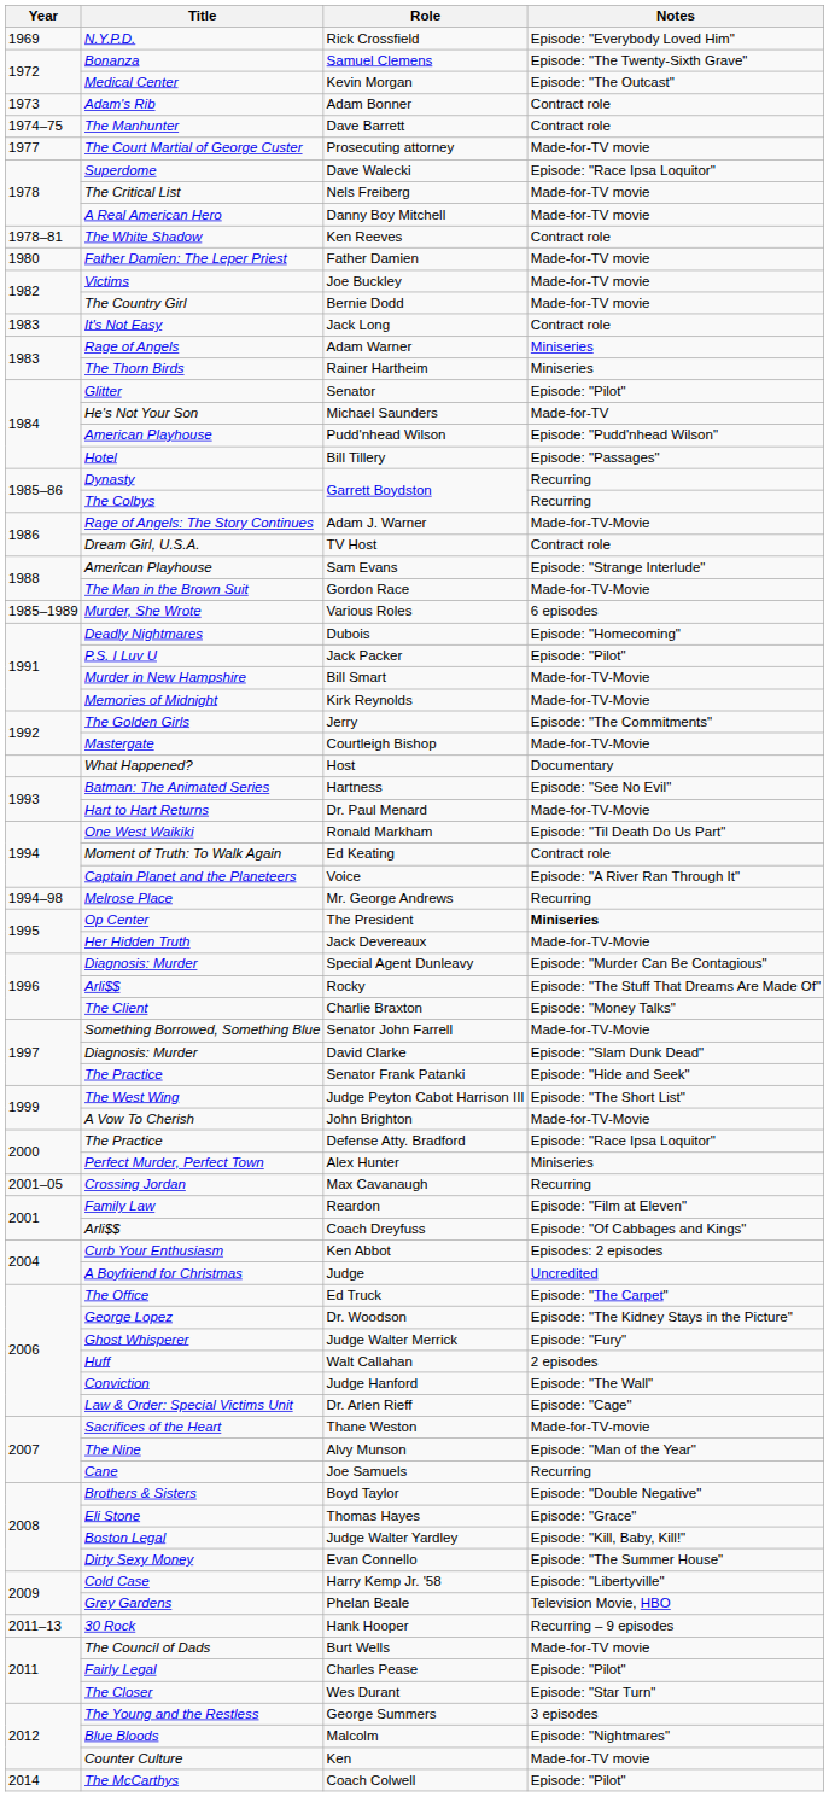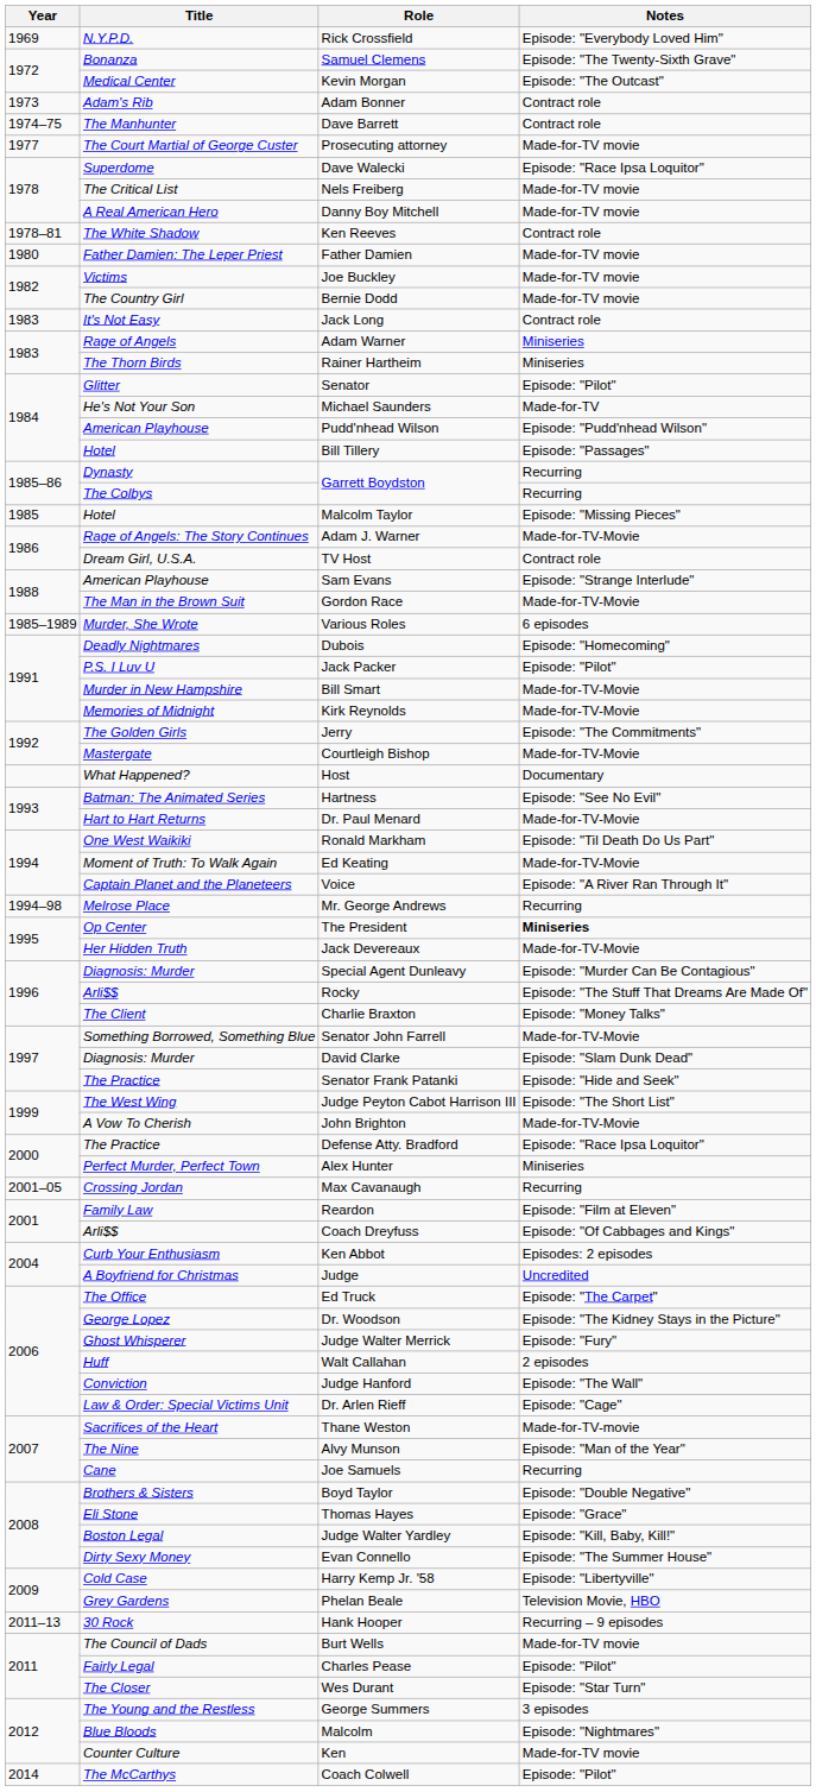 <table class="wikitable sortable">
 <tr>
 <th>Year</th>
 <th>Title</th>
 <th>Role</th>
 <th>Notes</th>
 </tr>
 <tr>
 <td>1969</td>
 <td><em><a href='#'>N.Y.P.D.</a></em></td>
 <td>Rick Crossfield</td>
 <td>Episode: "Everybody Loved Him"</td>
 </tr>
 <tr>
 <td rowspan="2">1972</td>
 <td><em><a href='#'>Bonanza</a></em></td>
 <td><a href='#'>Samuel Clemens</a></td>
 <td>Episode: "The Twenty-Sixth Grave"</td>
 </tr>
 <tr>
 <td><em><a href='#'>Medical Center</a></em></td>
 <td>Kevin Morgan</td>
 <td>Episode: "The Outcast"</td>
 </tr>
 <tr>
 <td>1973</td>
 <td><em><a href='#'>Adam's Rib</a></em></td>
 <td>Adam Bonner</td>
 <td>Contract role</td>
 </tr>
 <tr>
 <td>1974–75</td>
 <td><em><a href='#'>The Manhunter</a></em></td>
 <td>Dave Barrett</td>
 <td>Contract role</td>
 </tr>
 <tr>
 <td>1977</td>
 <td><em><a href='#'>The Court Martial of George Custer</a></em></td>
 <td>Prosecuting attorney</td>
 <td>Made-for-TV movie</td>
 </tr>
 <tr>
 <td rowspan="3">1978</td>
 <td><em><a href='#'>Superdome</a></em></td>
 <td>Dave Walecki</td>
 <td>Episode: "Race Ipsa Loquitor"</td>
 </tr>
 <tr>
 <td><em>The Critical List</em></td>
 <td>Nels Freiberg</td>
 <td>Made-for-TV movie</td>
 </tr>
 <tr>
 <td><em><a href='#'>A Real American Hero</a></em></td>
 <td>Danny Boy Mitchell</td>
 <td>Made-for-TV movie</td>
 </tr>
 <tr>
 <td>1978–81</td>
 <td><em><a href='#'>The White Shadow</a></em></td>
 <td>Ken Reeves</td>
 <td>Contract role</td>
 </tr>
 <tr>
 <td>1980</td>
 <td><em><a href='#'>Father Damien: The Leper Priest</a></em></td>
 <td>Father Damien</td>
 <td>Made-for-TV movie</td>
 </tr>
 <tr>
 <td rowspan="2">1982</td>
 <td><em><a href='#'>Victims</a></em></td>
 <td>Joe Buckley</td>
 <td>Made-for-TV movie</td>
 </tr>
 <tr>
 <td><em>The Country Girl</em></td>
 <td>Bernie Dodd</td>
 <td>Made-for-TV movie</td>
 </tr>
 <tr>
 <td>1983</td>
 <td><em><a href='#'>It's Not Easy</a></em></td>
 <td>Jack Long</td>
 <td>Contract role</td>
 </tr>
 <tr>
 <td rowspan="2">1983</td>
 <td><em><a href='#'>Rage of Angels</a></em></td>
 <td>Adam Warner</td>
 <td><a href='#'>Miniseries</a></td>
 </tr>
 <tr>
 <td><em><a href='#'>The Thorn Birds</a></em></td>
 <td>Rainer Hartheim</td>
 <td>Miniseries</td>
 </tr>
 <tr>
 <td rowspan="4">1984</td>
 <td><em><a href='#'>Glitter</a></em></td>
 <td>Senator</td>
 <td>Episode: "Pilot"</td>
 </tr>
 <tr>
 <td><em>He's Not Your Son</em></td>
 <td>Michael Saunders</td>
 <td>Made-for-TV</td>
 </tr>
 <tr>
 <td><em><a href='#'>American Playhouse</a></em></td>
 <td>Pudd'nhead Wilson</td>
 <td>Episode: "Pudd'nhead Wilson"</td>
 </tr>
 <tr>
 <td><em><a href='#'>Hotel</a></em></td>
 <td>Bill Tillery</td>
 <td>Episode: "Passages"</td>
 </tr>
 <tr>
 <td rowspan="2">1985–86</td>
 <td><em><a href='#'>Dynasty</a></em></td>
 <td rowspan="2"><a href='#'>Garrett Boydston</a></td>
 <td>Recurring</td>
 </tr>
 <tr>
 <td><em><a href='#'>The Colbys</a></em></td>
 <td>Recurring</td>
 </tr>
 <tr>
+<td>1985</td>
+<td><em>Hotel</em></td>
+<td>Malcolm Taylor</td>
+<td>Episode: "Missing Pieces"</td>
+</tr>
+<tr>
 <td rowspan="2">1986</td>
 <td><em><a href='#'>Rage of Angels: The Story Continues</a></em></td>
 <td>Adam J. Warner</td>
 <td>Made-for-TV-Movie</td>
 </tr>
 <tr>
 <td><em>Dream Girl, U.S.A.</em></td>
 <td>TV Host</td>
 <td>Contract role</td>
 </tr>
 <tr>
 <td rowspan="2">1988</td>
 <td><em>American Playhouse</em></td>
 <td>Sam Evans</td>
 <td>Episode: "Strange Interlude"</td>
 </tr>
 <tr>
 <td><em><a href='#'>The Man in the Brown Suit</a></em></td>
 <td>Gordon Race</td>
 <td>Made-for-TV-Movie</td>
 </tr>
 <tr>
 <td>1985–1989</td>
 <td><em><a href='#'>Murder, She Wrote</a></em></td>
 <td>Various Roles</td>
 <td>6 episodes</td>
 </tr>
 <tr>
 <td rowspan="4">1991</td>
 <td><em><a href='#'>Deadly Nightmares</a></em></td>
 <td>Dubois</td>
 <td>Episode: "Homecoming"</td>
 </tr>
 <tr>
 <td><em><a href='#'>P.S. I Luv U</a></em></td>
 <td>Jack Packer</td>
 <td>Episode: "Pilot"</td>
 </tr>
 <tr>
 <td><em><a href='#'>Murder in New Hampshire</a></em></td>
 <td>Bill Smart</td>
 <td>Made-for-TV-Movie</td>
 </tr>
 <tr>
 <td><em><a href='#'>Memories of Midnight</a></em></td>
 <td>Kirk Reynolds</td>
 <td>Made-for-TV-Movie</td>
 </tr>
 <tr>
 <td rowspan="2">1992</td>
 <td><em><a href='#'>The Golden Girls</a></em></td>
 <td>Jerry</td>
 <td>Episode: "The Commitments"</td>
 </tr>
 <tr>
 <td><em><a href='#'>Mastergate</a></em></td>
 <td>Courtleigh Bishop</td>
 <td>Made-for-TV-Movie</td>
 </tr>
 <tr>
 <td></td>
 <td><em>What Happened?</em></td>
 <td>Host</td>
 <td>Documentary</td>
 </tr>
 <tr>
 <td rowspan="2">1993</td>
 <td><em><a href='#'>Batman: The Animated Series</a></em></td>
 <td>Hartness</td>
 <td>Episode: "See No Evil"</td>
 </tr>
 <tr>
 <td><em><a href='#'>Hart to Hart Returns</a></em></td>
 <td>Dr. Paul Menard</td>
 <td>Made-for-TV-Movie</td>
 </tr>
 <tr>
 <td rowspan="3">1994</td>
 <td><em><a href='#'>One West Waikiki</a></em></td>
 <td>Ronald Markham</td>
 <td>Episode: "Til Death Do Us Part"</td>
 </tr>
 <tr>
 <td><em>Moment of Truth: To Walk Again</em></td>
 <td>Ed Keating</td>
-<td>Contract role</td>
+<td>Made-for-TV-Movie</td>
 </tr>
 <tr>
 <td><em><a href='#'>Captain Planet and the Planeteers</a></em></td>
 <td>Voice</td>
 <td>Episode: "A River Ran Through It"</td>
 </tr>
 <tr>
 <td>1994–98</td>
 <td><em><a href='#'>Melrose Place</a></em></td>
 <td>Mr. George Andrews</td>
 <td>Recurring</td>
 </tr>
 <tr>
 <td rowspan="2">1995</td>
 <td><em><a href='#'>Op Center</a></em></td>
 <td>The President</td>
 <td><strong>Miniseries</strong></td>
 </tr>
 <tr>
 <td><em><a href='#'>Her Hidden Truth</a></em></td>
 <td>Jack Devereaux</td>
 <td>Made-for-TV-Movie</td>
 </tr>
 <tr>
 <td rowspan="3">1996</td>
 <td><em><a href='#'>Diagnosis: Murder</a></em></td>
 <td>Special Agent Dunleavy</td>
 <td>Episode: "Murder Can Be Contagious"</td>
 </tr>
 <tr>
 <td><em><a href='#'>Arli$$</a></em></td>
 <td>Rocky</td>
 <td>Episode: "The Stuff That Dreams Are Made Of"</td>
 </tr>
 <tr>
 <td><em><a href='#'>The Client</a></em></td>
 <td>Charlie Braxton</td>
 <td>Episode: "Money Talks"</td>
 </tr>
 <tr>
 <td rowspan="3">1997</td>
 <td><em>Something Borrowed, Something Blue</em></td>
 <td>Senator John Farrell</td>
 <td>Made-for-TV-Movie</td>
 </tr>
 <tr>
 <td><em>Diagnosis: Murder</em></td>
 <td>David Clarke</td>
 <td>Episode: "Slam Dunk Dead"</td>
 </tr>
 <tr>
 <td><em><a href='#'>The Practice</a></em></td>
 <td>Senator Frank Patanki</td>
 <td>Episode: "Hide and Seek"</td>
 </tr>
 <tr>
 <td rowspan="2">1999</td>
 <td><em><a href='#'>The West Wing</a></em></td>
 <td>Judge Peyton Cabot Harrison III</td>
 <td>Episode: "The Short List"</td>
 </tr>
 <tr>
 <td><em>A Vow To Cherish</em></td>
 <td>John Brighton</td>
 <td>Made-for-TV-Movie</td>
 </tr>
 <tr>
 <td rowspan="2">2000</td>
 <td><em>The Practice</em></td>
 <td>Defense Atty. Bradford</td>
 <td>Episode: "Race Ipsa Loquitor"</td>
 </tr>
 <tr>
 <td><em><a href='#'>Perfect Murder, Perfect Town</a></em></td>
 <td>Alex Hunter</td>
 <td>Miniseries</td>
 </tr>
 <tr>
 <td>2001–05</td>
 <td><em><a href='#'>Crossing Jordan</a></em></td>
 <td>Max Cavanaugh</td>
 <td>Recurring</td>
 </tr>
 <tr>
 <td rowspan="2">2001</td>
 <td><em><a href='#'>Family Law</a></em></td>
 <td>Reardon</td>
 <td>Episode: "Film at Eleven"</td>
 </tr>
 <tr>
 <td><em>Arli$$</em></td>
 <td>Coach Dreyfuss</td>
 <td>Episode: "Of Cabbages and Kings"</td>
 </tr>
 <tr>
 <td rowspan="2">2004</td>
 <td><em><a href='#'>Curb Your Enthusiasm</a></em></td>
 <td>Ken Abbot</td>
 <td>Episodes: 2 episodes</td>
 </tr>
 <tr>
 <td><em><a href='#'>A Boyfriend for Christmas</a></em></td>
 <td>Judge</td>
 <td><a href='#'>Uncredited</a></td>
 </tr>
 <tr>
 <td rowspan="6">2006</td>
 <td><em><a href='#'>The Office</a></em></td>
 <td>Ed Truck</td>
 <td>Episode: "<a href='#'>The Carpet</a>"</td>
 </tr>
 <tr>
 <td><em><a href='#'>George Lopez</a></em></td>
 <td>Dr. Woodson</td>
 <td>Episode: "The Kidney Stays in the Picture"</td>
 </tr>
 <tr>
 <td><em><a href='#'>Ghost Whisperer</a></em></td>
 <td>Judge Walter Merrick</td>
 <td>Episode: "Fury"</td>
 </tr>
 <tr>
 <td><em><a href='#'>Huff</a></em></td>
 <td>Walt Callahan</td>
 <td>2 episodes</td>
 </tr>
 <tr>
 <td><em><a href='#'>Conviction</a></em></td>
 <td>Judge Hanford</td>
 <td>Episode: "The Wall"</td>
 </tr>
 <tr>
 <td><em><a href='#'>Law & Order: Special Victims Unit</a></em></td>
 <td>Dr. Arlen Rieff</td>
 <td>Episode: "Cage"</td>
 </tr>
 <tr>
 <td rowspan="3">2007</td>
 <td><em><a href='#'>Sacrifices of the Heart</a></em></td>
 <td>Thane Weston</td>
 <td>Made-for-TV-movie</td>
 </tr>
 <tr>
 <td><em><a href='#'>The Nine</a></em></td>
 <td>Alvy Munson</td>
 <td>Episode: "Man of the Year"</td>
 </tr>
 <tr>
 <td><em><a href='#'>Cane</a></em></td>
 <td>Joe Samuels</td>
 <td>Recurring</td>
 </tr>
 <tr>
 <td rowspan="4">2008</td>
 <td><em><a href='#'>Brothers & Sisters</a></em></td>
 <td>Boyd Taylor</td>
 <td>Episode: "Double Negative"</td>
 </tr>
 <tr>
 <td><em><a href='#'>Eli Stone</a></em></td>
 <td>Thomas Hayes</td>
 <td>Episode: "Grace"</td>
 </tr>
 <tr>
 <td><em><a href='#'>Boston Legal</a></em></td>
 <td>Judge Walter Yardley</td>
 <td>Episode: "Kill, Baby, Kill!"</td>
 </tr>
 <tr>
 <td><em><a href='#'>Dirty Sexy Money</a></em></td>
 <td>Evan Connello</td>
 <td>Episode: "The Summer House"</td>
 </tr>
 <tr>
 <td rowspan="2">2009</td>
 <td><em><a href='#'>Cold Case</a></em></td>
 <td>Harry Kemp Jr. '58</td>
 <td>Episode: "Libertyville"</td>
 </tr>
 <tr>
 <td><em><a href='#'>Grey Gardens</a></em></td>
 <td>Phelan Beale</td>
 <td>Television Movie, <a href='#'>HBO</a></td>
 </tr>
 <tr>
 <td>2011–13</td>
 <td><em><a href='#'>30 Rock</a></em></td>
 <td>Hank Hooper</td>
 <td>Recurring – 9 episodes</td>
 </tr>
 <tr>
 <td rowspan="3">2011</td>
 <td><em>The Council of Dads</em></td>
 <td>Burt Wells</td>
 <td>Made-for-TV movie</td>
 </tr>
 <tr>
 <td><em><a href='#'>Fairly Legal</a></em></td>
 <td>Charles Pease</td>
 <td>Episode: "Pilot"</td>
 </tr>
 <tr>
 <td><em><a href='#'>The Closer</a></em></td>
 <td>Wes Durant</td>
 <td>Episode: "Star Turn"</td>
 </tr>
 <tr>
 <td rowspan="3">2012</td>
 <td><em><a href='#'>The Young and the Restless</a></em></td>
 <td>George Summers</td>
 <td>3 episodes</td>
 </tr>
 <tr>
 <td><em><a href='#'>Blue Bloods</a></em></td>
 <td>Malcolm</td>
 <td>Episode: "Nightmares"</td>
 </tr>
 <tr>
 <td><em>Counter Culture</em></td>
 <td>Ken</td>
 <td>Made-for-TV movie</td>
 </tr>
 <tr>
 <td>2014</td>
 <td><em><a href='#'>The McCarthys</a></em></td>
 <td>Coach Colwell</td>
 <td>Episode: "Pilot"</td>
 </tr>
 </table>
